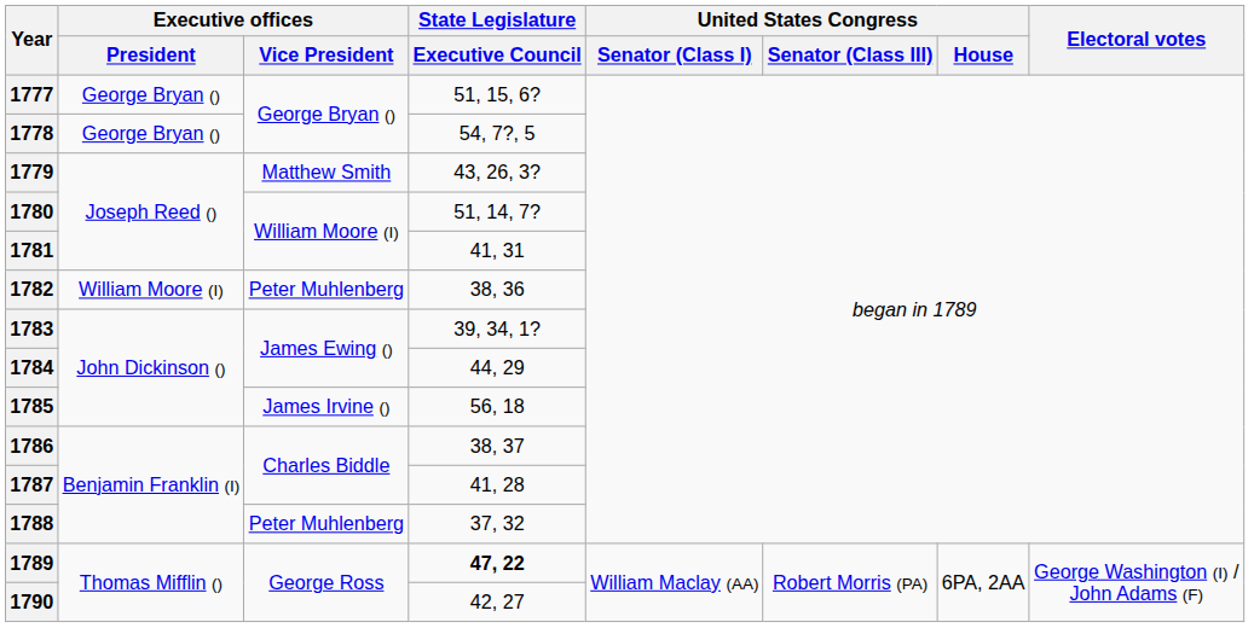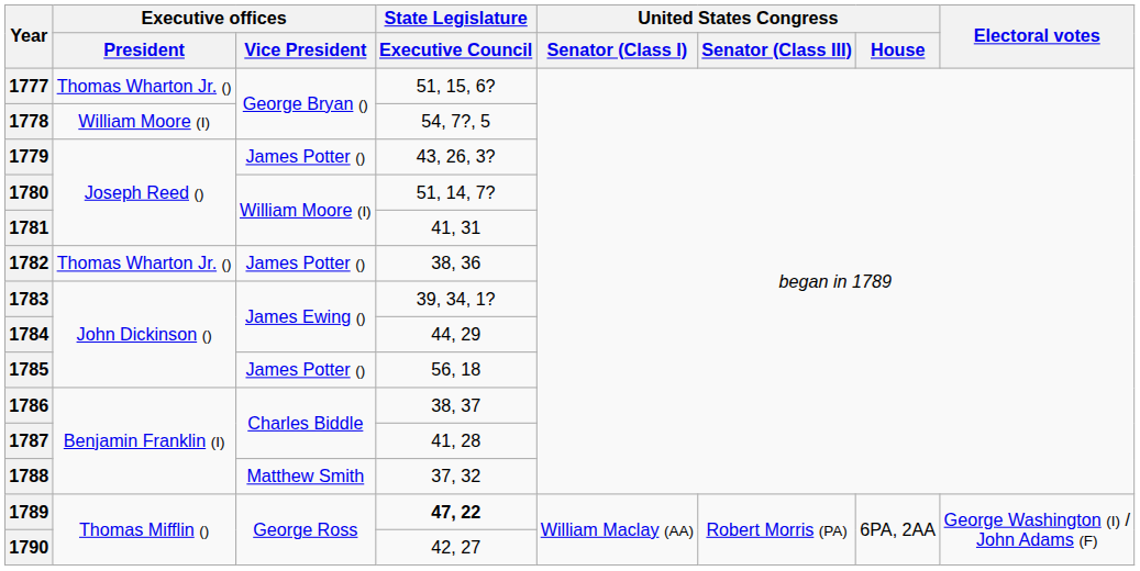 <table class="wikitable sortable sticky-header-multi" style="text-align:center">
 <tr>
 <th rowspan=2 class=unsortable>Year</th>
 <th colspan=2 class=unsortable>Executive offices</th>
 <th class=unsortable><a href='#'>State Legislature</a></th>
 <th colspan=3 class=unsortable>United States Congress</th>
 <th rowspan=2 class=unsortable><a href='#'>Electoral votes</a></th>
 </tr>
 <tr style="height:2em">
 <th class=unsortable><a href='#'>President</a></th>
 <th class=unsortable><a href='#'>Vice President</a></th>
 <th class=unsortable><a href='#'>Executive Council</a></th>
 <th class=unsortable><a href='#'>Senator (Class I)</a></th>
 <th class=unsortable><a href='#'>Senator (Class III)</a></th>
 <th class=unsortable><a href='#'>House</a></th>
 </tr>
 <tr style="height:2em">
 <th>1777</th>
-<td><a href='#'>George Bryan</a> <small>()</small></td>
+<td><a href='#'>Thomas Wharton Jr.</a> <small>()</small></td>
 <td rowspan=2 ><a href='#'>George Bryan</a> <small>()</small></td>
 <td>51, 15, 6?</td>
 <td colspan=4 rowspan=12><em>began in 1789</em></td>
 </tr>
 <tr style="height:2em">
 <th>1778</th>
-<td><a href='#'>George Bryan</a> <small>()</small></td>
+<td><a href='#'>William Moore</a> <small>(I)</small></td>
 <td>54, 7?, 5</td>
 </tr>
 <tr style="height:2em">
 <th>1779</th>
 <td rowspan=3 ><a href='#'>Joseph Reed</a> <small>()</small></td>
-<td><a href='#'>Matthew Smith</a></td>
+<td><a href='#'>James Potter</a> <small>()</small></td>
 <td>43, 26, 3?</td>
 </tr>
 <tr style="height:2em">
 <th>1780</th>
 <td rowspan=2 ><a href='#'>William Moore</a> <small>(I)</small></td>
 <td>51, 14, 7?</td>
 </tr>
 <tr style="height:2em">
 <th>1781</th>
 <td>41, 31</td>
 </tr>
 <tr style="height:2em">
 <th>1782</th>
-<td><a href='#'>William Moore</a> <small>(I)</small></td>
-<td><a href='#'>Peter Muhlenberg</a></td>
+<td><a href='#'>Thomas Wharton Jr.</a> <small>()</small></td>
+<td><a href='#'>James Potter</a> <small>()</small></td>
 <td>38, 36</td>
 </tr>
 <tr style="height:2em">
 <th>1783</th>
 <td rowspan=3 ><a href='#'>John Dickinson</a> <small>()</small></td>
 <td rowspan=2 ><a href='#'>James Ewing</a> <small>()</small></td>
 <td>39, 34, 1?</td>
 </tr>
 <tr style="height:2em">
 <th>1784</th>
 <td>44, 29</td>
 </tr>
 <tr style="height:2em">
 <th>1785</th>
-<td><a href='#'>James Irvine</a> <small>()</small></td>
+<td><a href='#'>James Potter</a> <small>()</small></td>
 <td>56, 18</td>
 </tr>
 <tr style="height:2em">
 <th>1786</th>
 <td rowspan=3 ><a href='#'>Benjamin Franklin</a> <small>(I)</small></td>
 <td rowspan=2><a href='#'>Charles Biddle</a></td>
 <td>38, 37</td>
 </tr>
 <tr style="height:2em">
 <th>1787</th>
 <td>41, 28</td>
 </tr>
 <tr style="height:2em">
 <th>1788</th>
-<td><a href='#'>Peter Muhlenberg</a></td>
+<td><a href='#'>Matthew Smith</a></td>
 <td>37, 32</td>
 </tr>
 <tr style="height:2em">
 <th>1789</th>
 <td rowspan=2 ><a href='#'>Thomas Mifflin</a> <small>()</small></td>
 <td rowspan=2><a href='#'>George Ross</a></td>
 <td><strong>47, 22</strong></td>
 <td rowspan=2 ><a href='#'>William Maclay</a> <small>(AA)</small></td>
 <td rowspan=2 ><a href='#'>Robert Morris</a> <small>(PA)</small></td>
 <td rowspan=2 >6PA, 2AA</td>
 <td rowspan=2 ><a href='#'>George Washington</a> <small>(I)</small> /<br><a href='#'>John Adams</a> <small>(F)</small> </td>
 </tr>
 <tr style="height:2em">
 <th>1790</th>
 <td>42, 27</td>
 </tr>
 </table>
